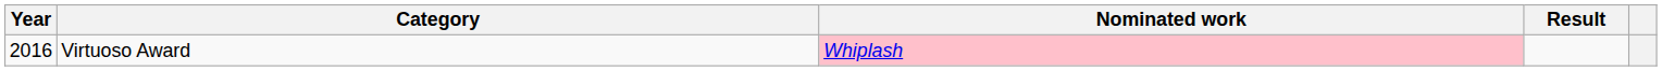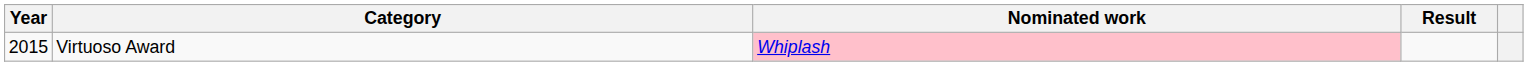 <table class=wikitable>
 <tr>
 <th scope="col" style="width:1em;">Year</th>
 <th scope="col" style="width:39em;">Category</th>
 <th scope="col" style="width:36em;">Nominated work</th>
 <th scope="col" style="width:5em;">Result</th>
 <th scope="col" style="width:1em;"></th>
 </tr>
 <tr>
-<td>2016</td>
+<td>2015</td>
 <td>Virtuoso Award</td>
 <td style="background: pink;"><em><a href='#'>Whiplash</a></em></td>
 <td></td>
 <th align=center></th>
 </tr>
 </table>
